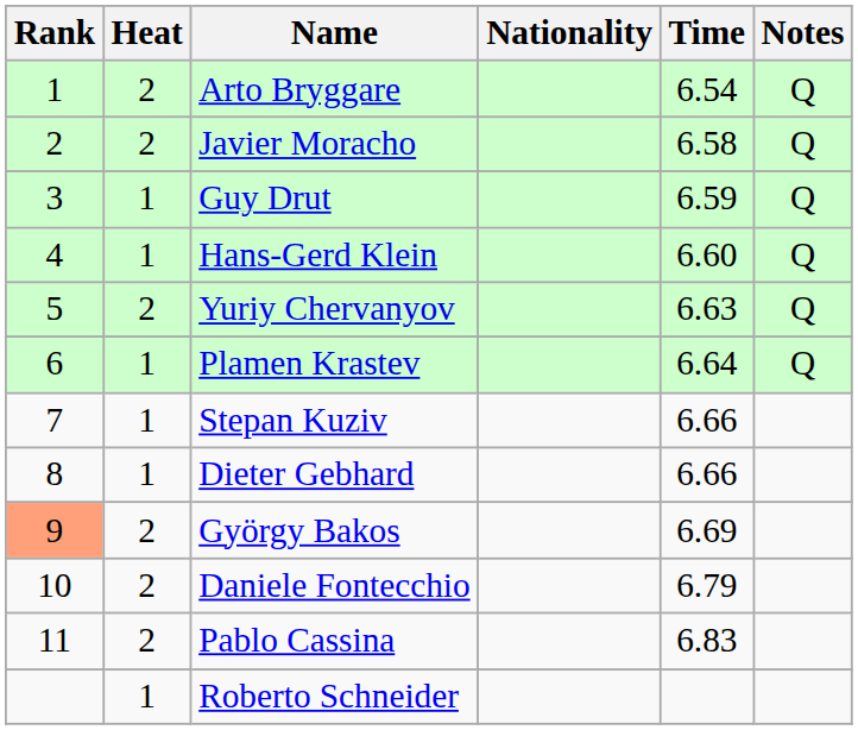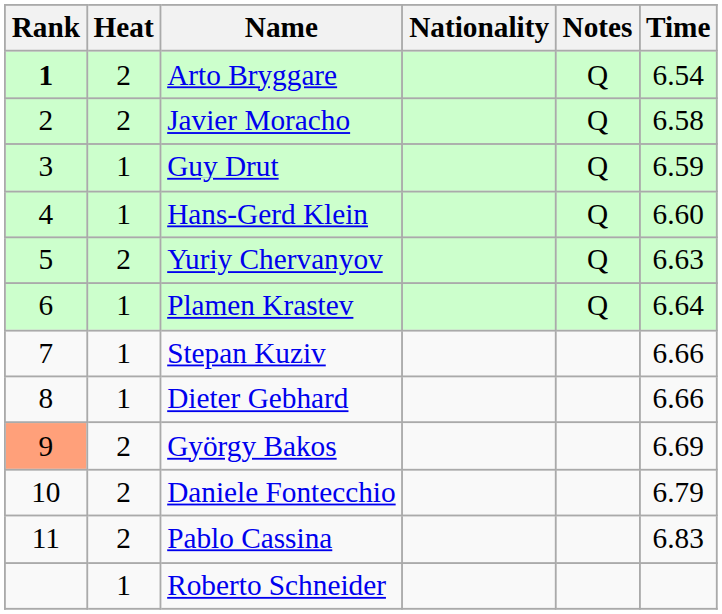 <table class="wikitable sortable" style="text-align:center">
 <tr>
 <th>Rank</th>
 <th>Heat</th>
 <th>Name</th>
 <th>Nationality</th>
+<th>Notes</th>
 <th>Time</th>
-<th>Notes</th>
 </tr>
 <tr bgcolor=ccffcc>
-<td>1</td>
+<td><strong>1</strong></td>
 <td>2</td>
 <td align="left"><a href='#'>Arto Bryggare</a></td>
 <td align=left></td>
+<td>Q</td>
 <td>6.54</td>
-<td>Q</td>
 </tr>
 <tr bgcolor=ccffcc>
 <td>2</td>
 <td>2</td>
 <td align="left"><a href='#'>Javier Moracho</a></td>
 <td align=left></td>
+<td>Q</td>
 <td>6.58</td>
-<td>Q</td>
 </tr>
 <tr bgcolor=ccffcc>
 <td>3</td>
 <td>1</td>
 <td align="left"><a href='#'>Guy Drut</a></td>
 <td align=left></td>
+<td>Q</td>
 <td>6.59</td>
-<td>Q</td>
 </tr>
 <tr bgcolor=ccffcc>
 <td>4</td>
 <td>1</td>
 <td align="left"><a href='#'>Hans-Gerd Klein</a></td>
 <td align=left></td>
+<td>Q</td>
 <td>6.60</td>
-<td>Q</td>
 </tr>
 <tr bgcolor=ccffcc>
 <td>5</td>
 <td>2</td>
 <td align="left"><a href='#'>Yuriy Chervanyov</a></td>
 <td align=left></td>
+<td>Q</td>
 <td>6.63</td>
-<td>Q</td>
 </tr>
 <tr bgcolor=ccffcc>
 <td>6</td>
 <td>1</td>
 <td align="left"><a href='#'>Plamen Krastev</a></td>
 <td align=left></td>
+<td>Q</td>
 <td>6.64</td>
-<td>Q</td>
 </tr>
 <tr>
 <td>7</td>
 <td>1</td>
 <td align="left"><a href='#'>Stepan Kuziv</a></td>
 <td align=left></td>
+<td></td>
 <td>6.66</td>
-<td></td>
 </tr>
 <tr>
 <td>8</td>
 <td>1</td>
 <td align="left"><a href='#'>Dieter Gebhard</a></td>
 <td align=left></td>
+<td></td>
 <td>6.66</td>
-<td></td>
 </tr>
 <tr>
 <td style="background: lightsalmon;">9</td>
 <td>2</td>
 <td align="left"><a href='#'>György Bakos</a></td>
 <td align=left></td>
+<td></td>
 <td>6.69</td>
-<td></td>
 </tr>
 <tr>
 <td>10</td>
 <td>2</td>
 <td align="left"><a href='#'>Daniele Fontecchio</a></td>
 <td align=left></td>
+<td></td>
 <td>6.79</td>
-<td></td>
 </tr>
 <tr>
 <td>11</td>
 <td>2</td>
 <td align="left"><a href='#'>Pablo Cassina</a></td>
 <td align=left></td>
+<td></td>
 <td>6.83</td>
-<td></td>
 </tr>
 <tr>
 <td></td>
 <td>1</td>
 <td align="left"><a href='#'>Roberto Schneider</a></td>
 <td align=left></td>
 <td></td>
 <td></td>
 </tr>
 </table>
